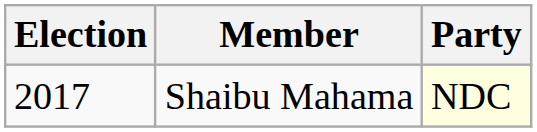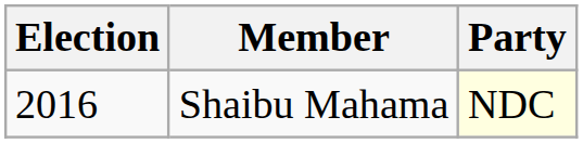 <table class="wikitable">
 <tr>
 <th>Election</th>
 <th>Member</th>
 <th>Party</th>
 </tr>
 <tr>
-<td>2017</td>
+<td>2016</td>
 <td>Shaibu Mahama</td>
 <td style="background: lightyellow;">NDC</td>
 </tr>
 </table>
